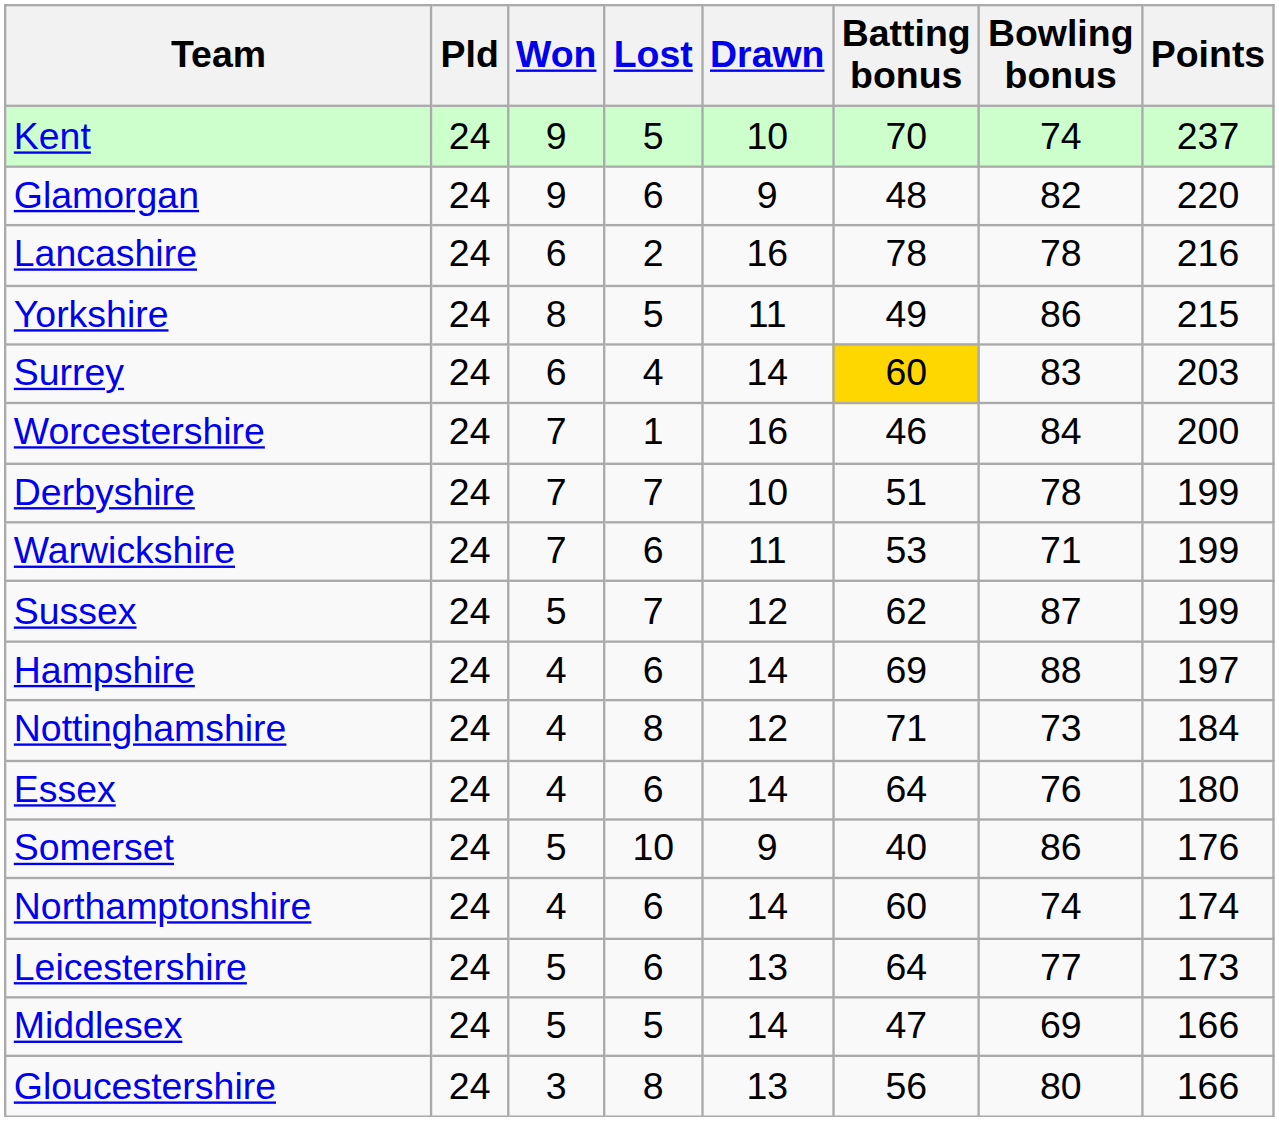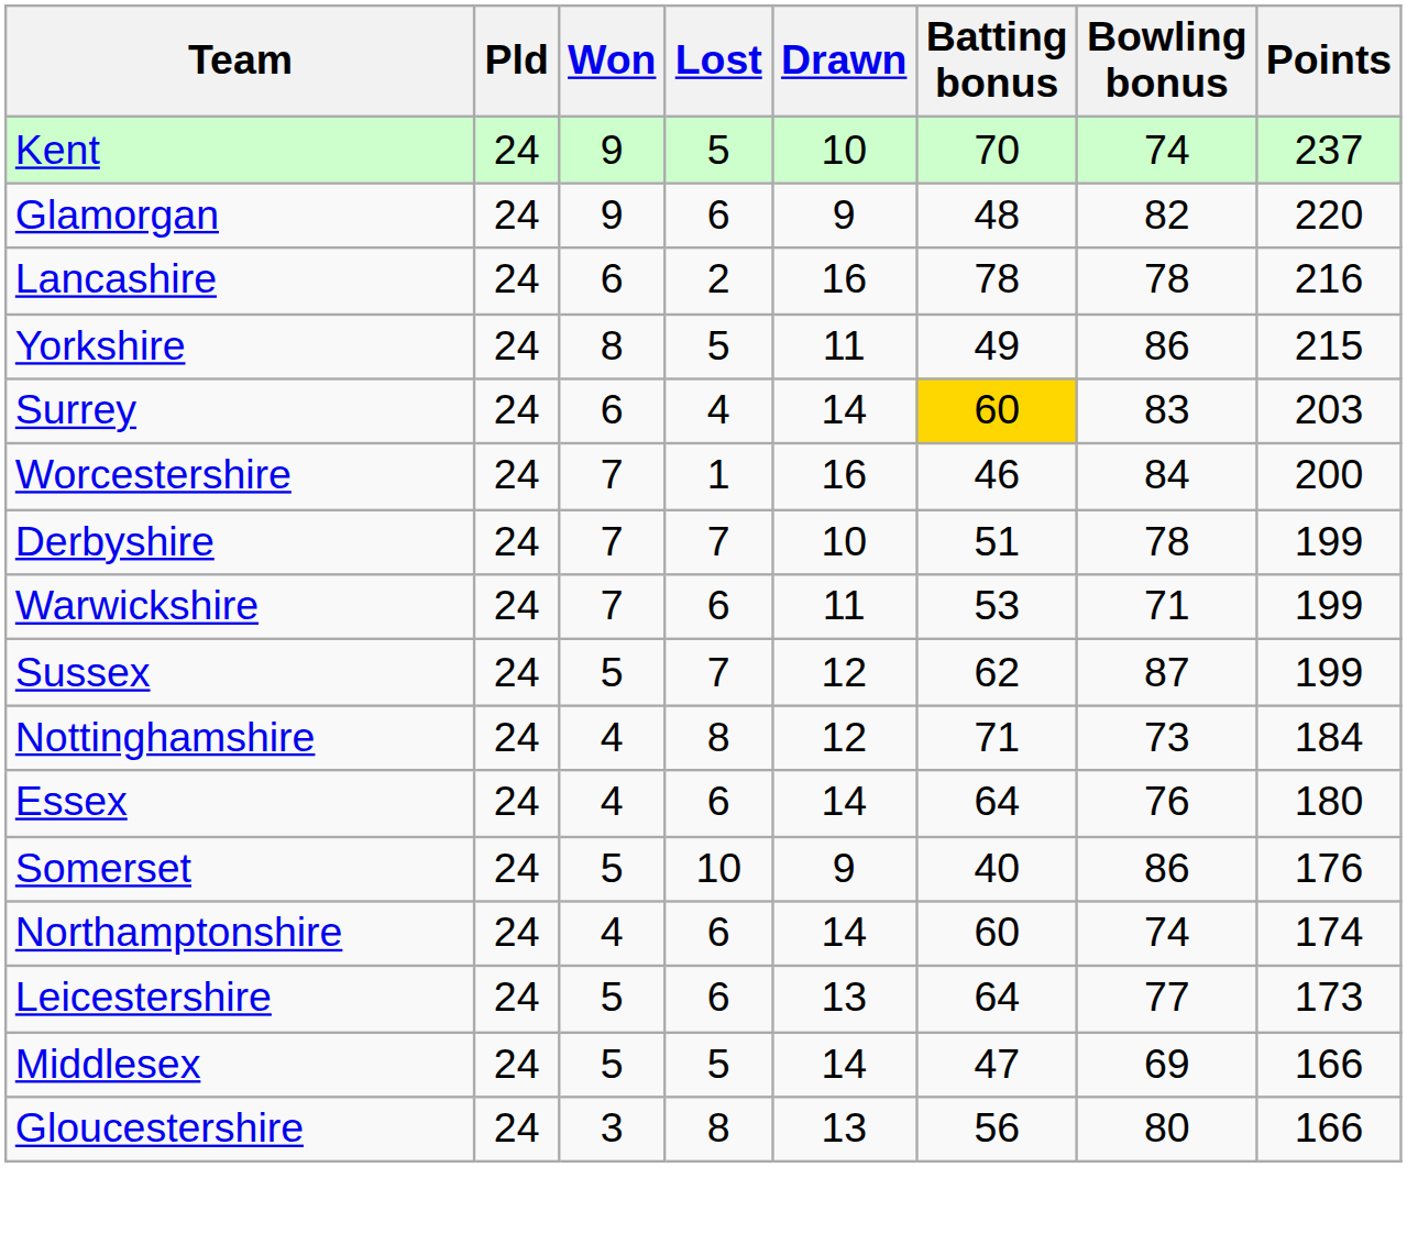 <table class="wikitable" style="text-align:center;">
 <tr>
 <th width=175>Team</th>
 <th width=20 abbr="Played">Pld</th>
 <th width=20 abbr="Won"><a href='#'>Won</a></th>
 <th width=20 abbr="Lost"><a href='#'>Lost</a></th>
 <th width=20 abbr="Drawn"><a href='#'>Drawn</a></th>
 <th width=20 abbr="Bonus points">Batting bonus</th>
 <th width=20 abbr="Bonus points">Bowling bonus</th>
 <th width=20 abbr="Points">Points</th>
 </tr>
 <tr style="background:#ccffcc;">
 <td style="text-align:left;"><a href='#'>Kent</a></td>
 <td>24</td>
 <td>9</td>
 <td>5</td>
 <td>10</td>
 <td>70</td>
 <td>74</td>
 <td>237</td>
 </tr>
 <tr>
 <td style="text-align:left;"><a href='#'>Glamorgan</a></td>
 <td>24</td>
 <td>9</td>
 <td>6</td>
 <td>9</td>
 <td>48</td>
 <td>82</td>
 <td>220</td>
 </tr>
 <tr>
 <td style="text-align:left;"><a href='#'>Lancashire</a></td>
 <td>24</td>
 <td>6</td>
 <td>2</td>
 <td>16</td>
 <td>78</td>
 <td>78</td>
 <td>216</td>
 </tr>
 <tr>
 <td style="text-align:left;"><a href='#'>Yorkshire</a></td>
 <td>24</td>
 <td>8</td>
 <td>5</td>
 <td>11</td>
 <td>49</td>
 <td>86</td>
 <td>215</td>
 </tr>
 <tr>
 <td style="text-align:left;"><a href='#'>Surrey</a></td>
 <td>24</td>
 <td>6</td>
 <td>4</td>
 <td>14</td>
 <td style="background: gold;">60</td>
 <td>83</td>
 <td>203</td>
 </tr>
 <tr>
 <td style="text-align:left;"><a href='#'>Worcestershire</a></td>
 <td>24</td>
 <td>7</td>
 <td>1</td>
 <td>16</td>
 <td>46</td>
 <td>84</td>
 <td>200</td>
 </tr>
 <tr>
 <td style="text-align:left;"><a href='#'>Derbyshire</a></td>
 <td>24</td>
 <td>7</td>
 <td>7</td>
 <td>10</td>
 <td>51</td>
 <td>78</td>
 <td>199</td>
 </tr>
 <tr>
 <td style="text-align:left;"><a href='#'>Warwickshire</a></td>
 <td>24</td>
 <td>7</td>
 <td>6</td>
 <td>11</td>
 <td>53</td>
 <td>71</td>
 <td>199</td>
 </tr>
 <tr>
 <td style="text-align:left;"><a href='#'>Sussex</a></td>
 <td>24</td>
 <td>5</td>
 <td>7</td>
 <td>12</td>
 <td>62</td>
 <td>87</td>
 <td>199</td>
 </tr>
 <tr>
-<td style="text-align:left;"><a href='#'>Hampshire</a></td>
-<td>24</td>
-<td>4</td>
-<td>6</td>
-<td>14</td>
-<td>69</td>
-<td>88</td>
-<td>197</td>
-</tr>
-<tr>
 <td style="text-align:left;"><a href='#'>Nottinghamshire</a></td>
 <td>24</td>
 <td>4</td>
 <td>8</td>
 <td>12</td>
 <td>71</td>
 <td>73</td>
 <td>184</td>
 </tr>
 <tr>
 <td style="text-align:left;"><a href='#'>Essex</a></td>
 <td>24</td>
 <td>4</td>
 <td>6</td>
 <td>14</td>
 <td>64</td>
 <td>76</td>
 <td>180</td>
 </tr>
 <tr>
 <td style="text-align:left;"><a href='#'>Somerset</a></td>
 <td>24</td>
 <td>5</td>
 <td>10</td>
 <td>9</td>
 <td>40</td>
 <td>86</td>
 <td>176</td>
 </tr>
 <tr>
 <td style="text-align:left;"><a href='#'>Northamptonshire</a></td>
 <td>24</td>
 <td>4</td>
 <td>6</td>
 <td>14</td>
 <td>60</td>
 <td>74</td>
 <td>174</td>
 </tr>
 <tr>
 <td style="text-align:left;"><a href='#'>Leicestershire</a></td>
 <td>24</td>
 <td>5</td>
 <td>6</td>
 <td>13</td>
 <td>64</td>
 <td>77</td>
 <td>173</td>
 </tr>
 <tr>
 <td style="text-align:left;"><a href='#'>Middlesex</a></td>
 <td>24</td>
 <td>5</td>
 <td>5</td>
 <td>14</td>
 <td>47</td>
 <td>69</td>
 <td>166</td>
 </tr>
 <tr>
 <td style="text-align:left;"><a href='#'>Gloucestershire</a></td>
 <td>24</td>
 <td>3</td>
 <td>8</td>
 <td>13</td>
 <td>56</td>
 <td>80</td>
 <td>166</td>
 </tr>
 </table>
